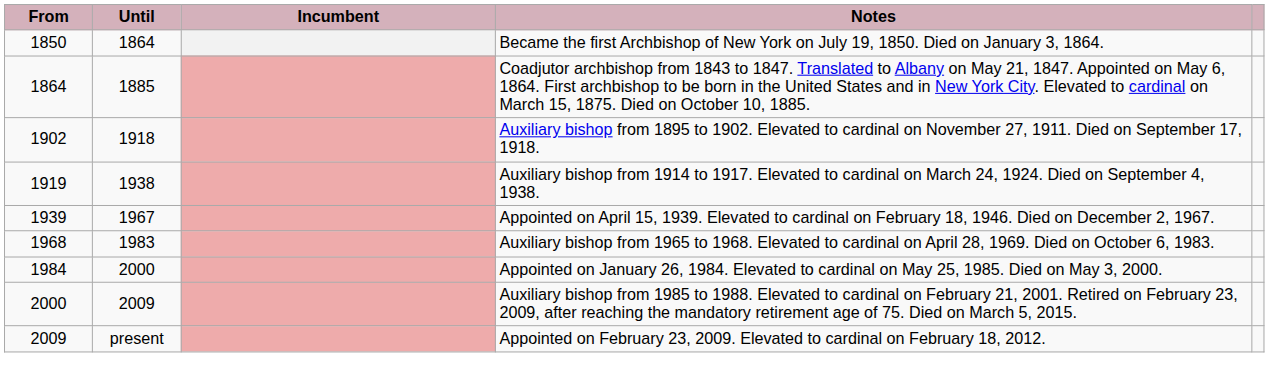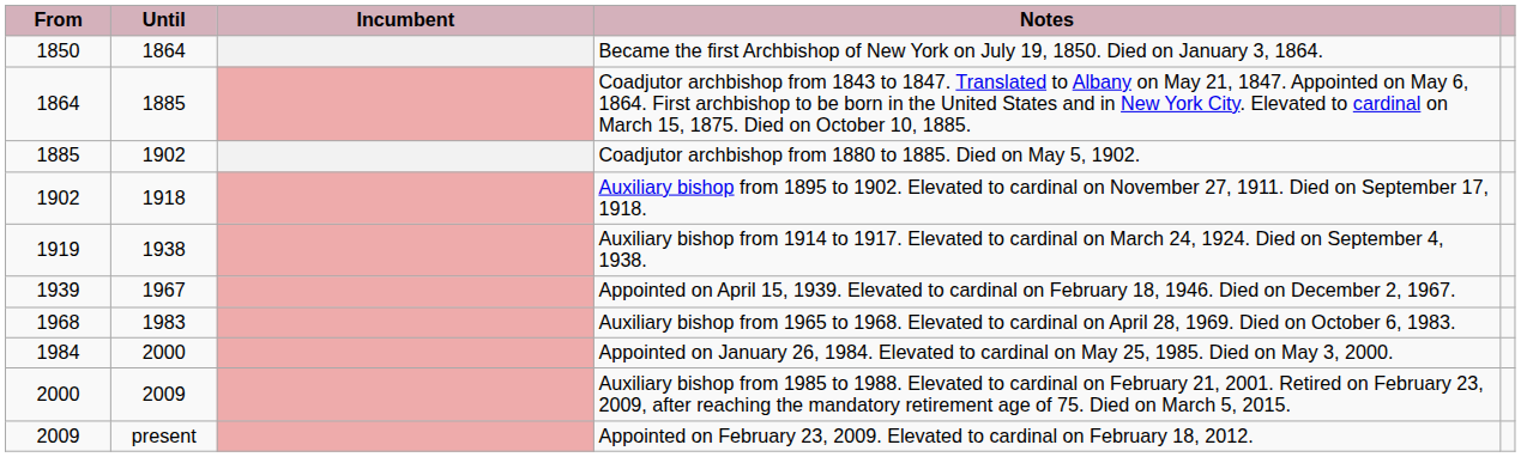 <table class="wikitable sortable plainrowheaders" style="text-align:center;">
 <tr>
 <th scope="col" style="background-color: #D4B1BB; width: 7%">From</th>
 <th scope="col" style="background-color: #D4B1BB; width: 7%">Until</th>
 <th scope="col" style="background-color: #D4B1BB; width: 25%">Incumbent</th>
 <th scope="col" style="background-color: #D4B1BB; width: 60%" class="unsortable">Notes</th>
 <th scope="col" style="background-color: #D4B1BB" class="unsortable"></th>
 </tr>
 <tr>
 <td>1850</td>
 <td>1864</td>
 <th scope="row"></th>
 <td style="text-align:left">Became the first Archbishop of New York on July 19, 1850.  Died on January 3, 1864.</td>
 <td></td>
 </tr>
 <tr>
 <td>1864</td>
 <td>1885</td>
 <th scope="row" style="background-color: #eeabab"></th>
 <td style="text-align:left">Coadjutor archbishop from 1843 to 1847.  <a href='#'>Translated</a> to <a href='#'>Albany</a> on May 21, 1847.  Appointed on May 6, 1864.  First archbishop to be born in the United States and in <a href='#'>New York City</a>.  Elevated to <a href='#'>cardinal</a> on March 15, 1875.  Died on October 10, 1885.</td>
+<td></td>
+</tr>
+<tr>
+<td>1885</td>
+<td>1902</td>
+<th scope="row"></th>
+<td style="text-align:left">Coadjutor archbishop from 1880 to 1885.  Died on May 5, 1902.</td>
 <td></td>
 </tr>
 <tr>
 <td>1902</td>
 <td>1918</td>
 <th scope="row" style="background-color: #eeabab"></th>
 <td style="text-align:left"><a href='#'>Auxiliary bishop</a> from 1895 to 1902.  Elevated to cardinal on November 27, 1911.  Died on September 17, 1918.</td>
 <td></td>
 </tr>
 <tr>
 <td>1919</td>
 <td>1938</td>
 <th scope="row" style="background-color: #eeabab"></th>
 <td style="text-align:left">Auxiliary bishop from 1914 to 1917.  Elevated to cardinal on March 24, 1924.  Died on September 4, 1938.</td>
 <td></td>
 </tr>
 <tr>
 <td>1939</td>
 <td>1967</td>
 <th scope="row" style="background-color: #eeabab"></th>
 <td style="text-align:left">Appointed on April 15, 1939.  Elevated to cardinal on February 18, 1946.  Died on December 2, 1967.</td>
 <td></td>
 </tr>
 <tr>
 <td>1968</td>
 <td>1983</td>
 <th scope="row" style="background-color: #eeabab"></th>
 <td style="text-align:left">Auxiliary bishop from 1965 to 1968.  Elevated to cardinal on April 28, 1969.  Died on October 6, 1983.</td>
 <td></td>
 </tr>
 <tr>
 <td>1984</td>
 <td>2000</td>
 <th scope="row" style="background-color: #eeabab"></th>
 <td style="text-align:left">Appointed on January 26, 1984.  Elevated to cardinal on May 25, 1985.  Died on May 3, 2000.</td>
 <td></td>
 </tr>
 <tr>
 <td>2000</td>
 <td>2009</td>
 <th scope="row" style="background-color: #eeabab"></th>
 <td style="text-align:left">Auxiliary bishop from 1985 to 1988.  Elevated to cardinal on February 21, 2001.  Retired on February 23, 2009, after reaching the mandatory retirement age of 75.  Died on March 5, 2015.</td>
 <td></td>
 </tr>
 <tr>
 <td>2009</td>
 <td>present</td>
 <th scope="row" style="background-color: #eeabab"></th>
 <td style="text-align:left">Appointed on February 23, 2009.  Elevated to cardinal on February 18, 2012.</td>
 <td></td>
 </tr>
 </table>
